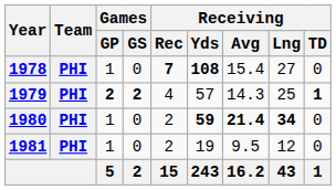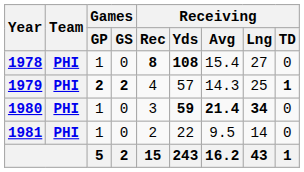 <table class="wikitable" style="text-align:center">
 <tr>
 <th rowspan="2">Year</th>
 <th rowspan="2">Team</th>
 <th colspan="2">Games</th>
 <th colspan="5">Receiving</th>
 </tr>
 <tr>
 <th>GP</th>
 <th>GS</th>
 <th>Rec</th>
 <th>Yds</th>
 <th>Avg</th>
 <th>Lng</th>
 <th>TD</th>
 </tr>
 <tr>
 <th><a href='#'>1978</a></th>
 <th><a href='#'>PHI</a></th>
 <td>1</td>
 <td>0</td>
-<td><strong>7</strong></td>
+<td><strong>8</strong></td>
 <td><strong>108</strong></td>
 <td>15.4</td>
 <td>27</td>
 <td>0</td>
 </tr>
 <tr>
 <th><a href='#'>1979</a></th>
 <th><a href='#'>PHI</a></th>
 <td><strong>2</strong></td>
 <td><strong>2</strong></td>
 <td>4</td>
 <td>57</td>
 <td>14.3</td>
 <td>25</td>
 <td><strong>1</strong></td>
 </tr>
 <tr>
 <th><a href='#'>1980</a></th>
 <th><a href='#'>PHI</a></th>
 <td>1</td>
 <td>0</td>
-<td>2</td>
+<td>3</td>
 <td><strong>59</strong></td>
 <td><strong>21.4</strong></td>
 <td><strong>34</strong></td>
 <td>0</td>
 </tr>
 <tr>
 <th><a href='#'>1981</a></th>
 <th><a href='#'>PHI</a></th>
 <td>1</td>
 <td>0</td>
 <td>2</td>
-<td>19</td>
+<td>22</td>
 <td>9.5</td>
-<td>12</td>
+<td>14</td>
 <td>0</td>
 </tr>
 <tr>
 <th colspan="2"></th>
 <th>5</th>
 <th>2</th>
 <th>15</th>
 <th>243</th>
 <th>16.2</th>
 <th>43</th>
 <th>1</th>
 </tr>
 </table>
